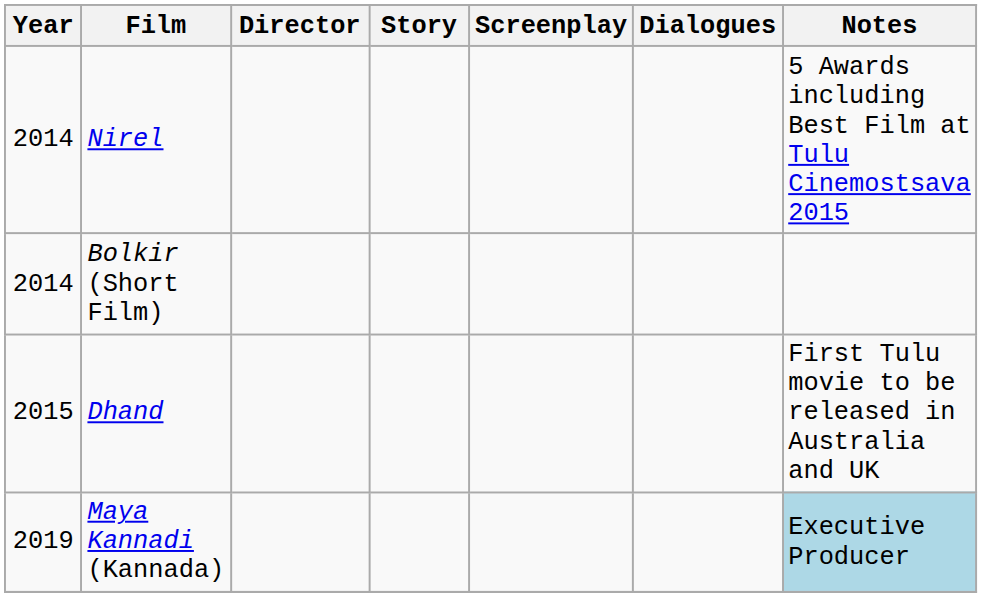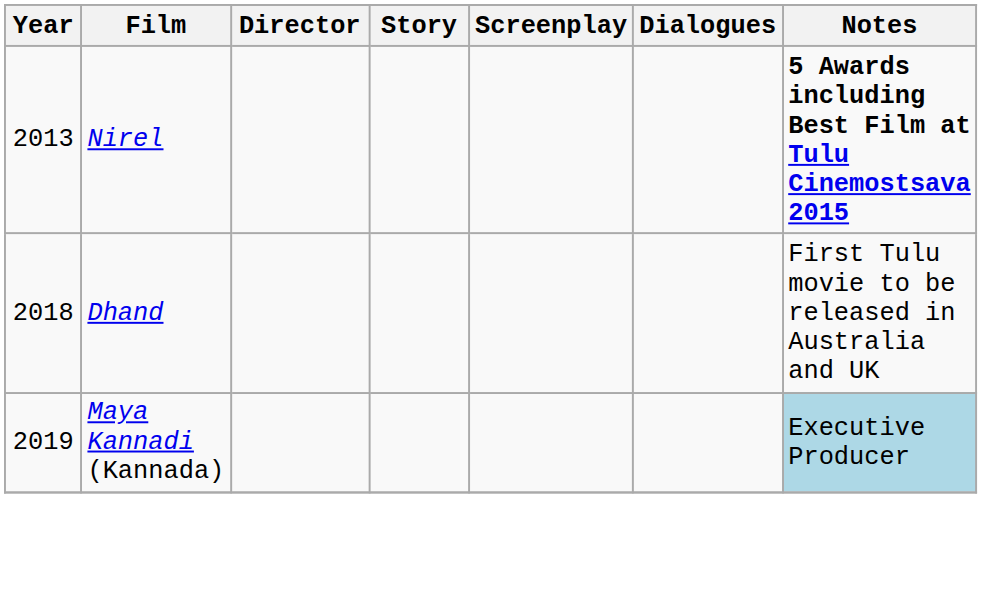 <table class="wikitable">
 <tr>
 <th rowspan="2" style="width:33px;">Year</th>
 <th rowspan="2" style="width:33px;">Film</th>
 </tr>
 <tr>
 <th width=65>Director</th>
 <th width=45>Story</th>
 <th width=55>Screenplay</th>
 <th width=55>Dialogues</th>
 <th width=65>Notes</th>
 </tr>
 <tr style="text-align:center;">
-<td>2014</td>
+<td>2013</td>
 <td style="text-align:left;"><em><a href='#'>Nirel</a></em></td>
 <td></td>
 <td></td>
 <td></td>
 <td></td>
-<td style="text-align:left;">5 Awards including Best Film at <a href='#'>Tulu Cinemostsava 2015</a></td>
+<td style="text-align:left;"><strong>5 Awards including Best Film at <a href='#'>Tulu Cinemostsava 2015</a></strong></td>
 </tr>
 <tr style="text-align:center;">
-<td>2014</td>
-<td style="text-align:left;"><em>Bolkir</em> (Short Film)</td>
-<td></td>
-<td></td>
-<td></td>
-<td></td>
-<td style="text-align:left;"></td>
-</tr>
-<tr style="text-align:center;">
-<td>2015</td>
+<td>2018</td>
 <td style="text-align:left;"><em><a href='#'>Dhand</a></em></td>
 <td></td>
 <td></td>
 <td></td>
 <td></td>
 <td style="text-align:left;">First Tulu movie to be released in Australia and UK </td>
 </tr>
 <tr style="text-align:center;">
 <td>2019</td>
 <td style="text-align:left;"><em><a href='#'>Maya Kannadi</a></em> (Kannada)</td>
 <td></td>
 <td></td>
 <td></td>
 <td></td>
 <td style="background: lightblue; text-align:left;">Executive Producer</td>
 </tr>
 <tr style="text-align:center;">
 </tr>
 </table>
